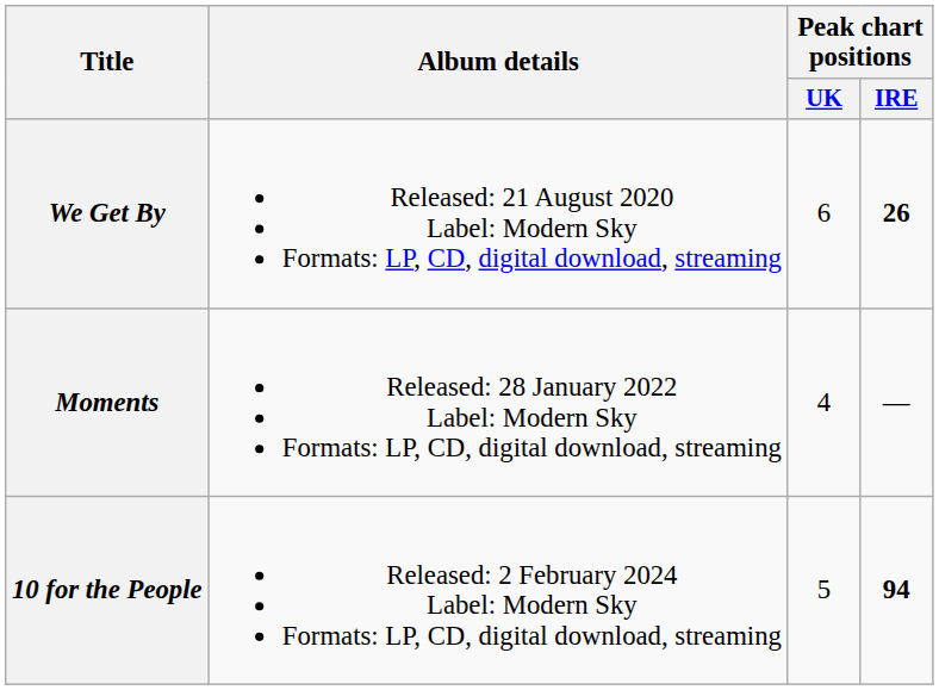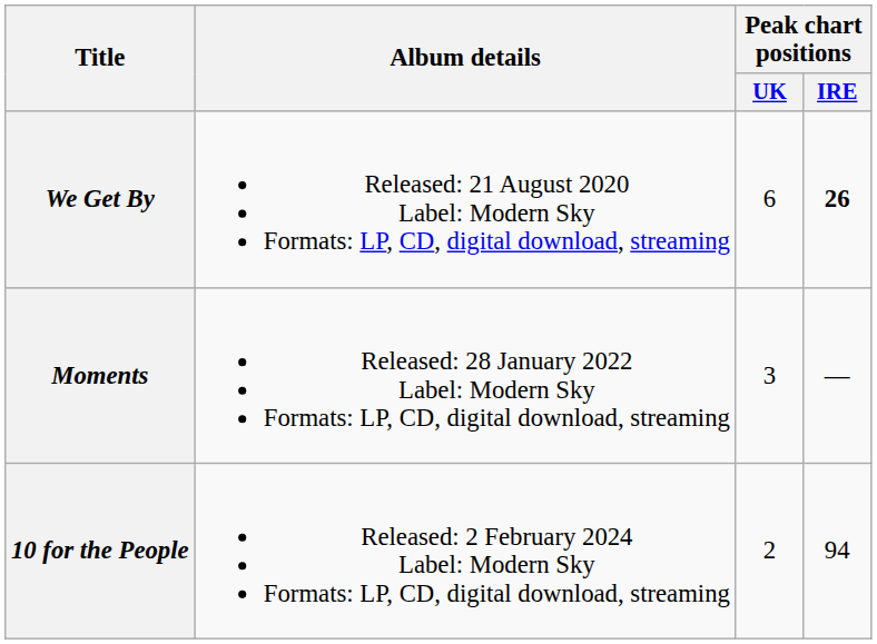 <table class="wikitable plainrowheaders" style="text-align:center">
 <tr>
 <th scope="col" rowspan="2">Title</th>
 <th scope="col" rowspan="2">Album details</th>
 <th scope="col" colspan="2">Peak chart positions</th>
 </tr>
 <tr>
 <th scope="col" style="width:2.5em;font-size:90%;"><a href='#'>UK</a><br></th>
 <th scope="col" style="width:2.5em;font-size:90%;"><a href='#'>IRE</a><br></th>
 </tr>
 <tr>
 <th scope="row"><em>We Get By</em></th>
 <td><br><ul><li>Released: 21 August 2020</li><li>Label: Modern Sky</li><li>Formats: <a href='#'>LP</a>, <a href='#'>CD</a>, <a href='#'>digital download</a>, <a href='#'>streaming</a></li></ul></td>
 <td>6</td>
 <td><strong>26</strong></td>
 </tr>
 <tr>
 <th scope="row"><em>Moments</em></th>
 <td><br><ul><li>Released: 28 January 2022</li><li>Label: Modern Sky</li><li>Formats: LP, CD, digital download, streaming</li></ul></td>
-<td>4</td>
+<td>3</td>
 <td>—</td>
 </tr>
 <tr>
 <th scope="row"><em>10 for the People</em></th>
 <td><br><ul><li>Released: 2 February 2024</li><li>Label: Modern Sky</li><li>Formats: LP, CD, digital download, streaming</li></ul></td>
-<td>5</td>
-<td><strong>94<br></strong></td>
+<td>2</td>
+<td>94<br></td>
 </tr>
 </table>
